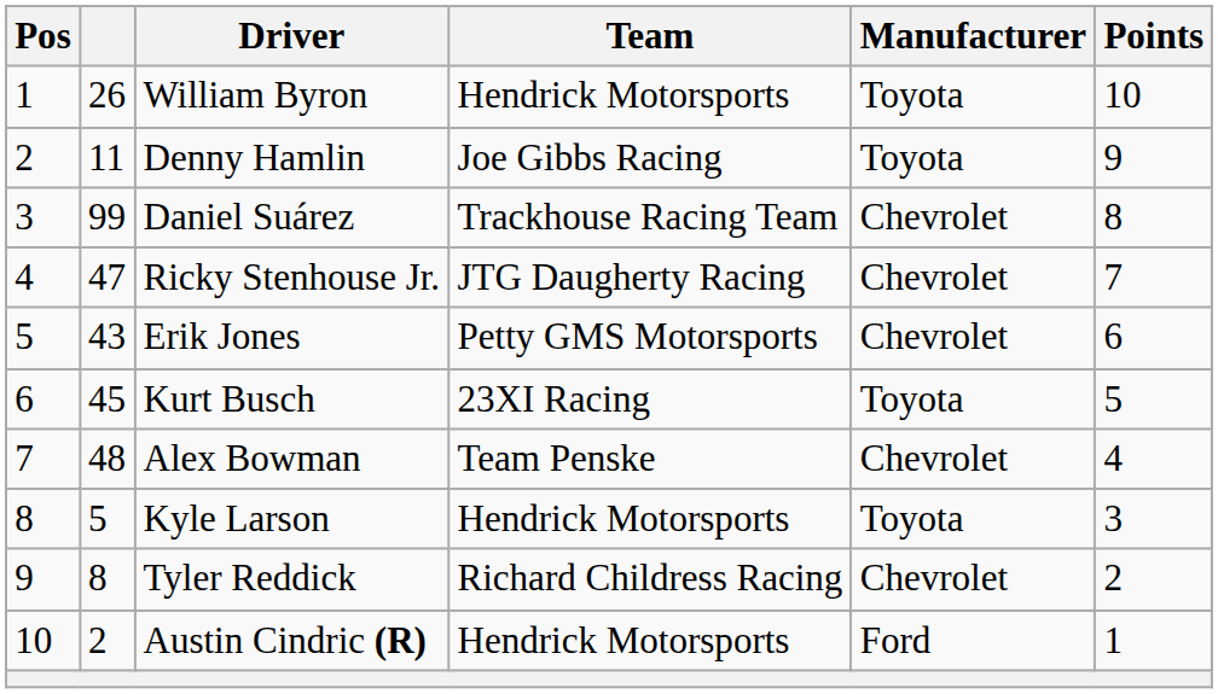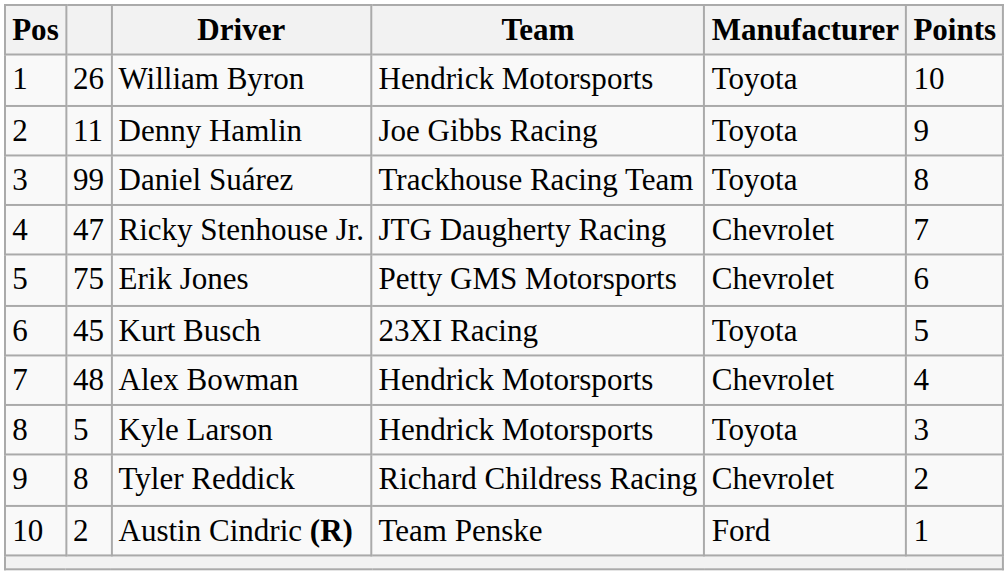 <table class="wikitable" style="font-size:98%">
 <tr>
 <th>Pos</th>
 <th></th>
 <th>Driver</th>
 <th>Team</th>
 <th>Manufacturer</th>
 <th>Points</th>
 </tr>
 <tr>
 <td>1</td>
 <td>26</td>
 <td>William Byron</td>
 <td>Hendrick Motorsports</td>
 <td>Toyota</td>
 <td>10</td>
 </tr>
 <tr>
 <td>2</td>
 <td>11</td>
 <td>Denny Hamlin</td>
 <td>Joe Gibbs Racing</td>
 <td>Toyota</td>
 <td>9</td>
 </tr>
 <tr>
 <td>3</td>
 <td>99</td>
 <td>Daniel Suárez</td>
 <td>Trackhouse Racing Team</td>
-<td>Chevrolet</td>
+<td>Toyota</td>
 <td>8</td>
 </tr>
 <tr>
 <td>4</td>
 <td>47</td>
 <td>Ricky Stenhouse Jr.</td>
 <td>JTG Daugherty Racing</td>
 <td>Chevrolet</td>
 <td>7</td>
 </tr>
 <tr>
 <td>5</td>
-<td>43</td>
+<td>75</td>
 <td>Erik Jones</td>
 <td>Petty GMS Motorsports</td>
 <td>Chevrolet</td>
 <td>6</td>
 </tr>
 <tr>
 <td>6</td>
 <td>45</td>
 <td>Kurt Busch</td>
 <td>23XI Racing</td>
 <td>Toyota</td>
 <td>5</td>
 </tr>
 <tr>
 <td>7</td>
 <td>48</td>
 <td>Alex Bowman</td>
-<td>Team Penske</td>
+<td>Hendrick Motorsports</td>
 <td>Chevrolet</td>
 <td>4</td>
 </tr>
 <tr>
 <td>8</td>
 <td>5</td>
 <td>Kyle Larson</td>
 <td>Hendrick Motorsports</td>
 <td>Toyota</td>
 <td>3</td>
 </tr>
 <tr>
 <td>9</td>
 <td>8</td>
 <td>Tyler Reddick</td>
 <td>Richard Childress Racing</td>
 <td>Chevrolet</td>
 <td>2</td>
 </tr>
 <tr>
 <td>10</td>
 <td>2</td>
 <td>Austin Cindric <strong>(R)</strong></td>
-<td>Hendrick Motorsports</td>
+<td>Team Penske</td>
 <td>Ford</td>
 <td>1</td>
 </tr>
 <tr>
 <th colspan="6"></th>
 </tr>
 </table>
